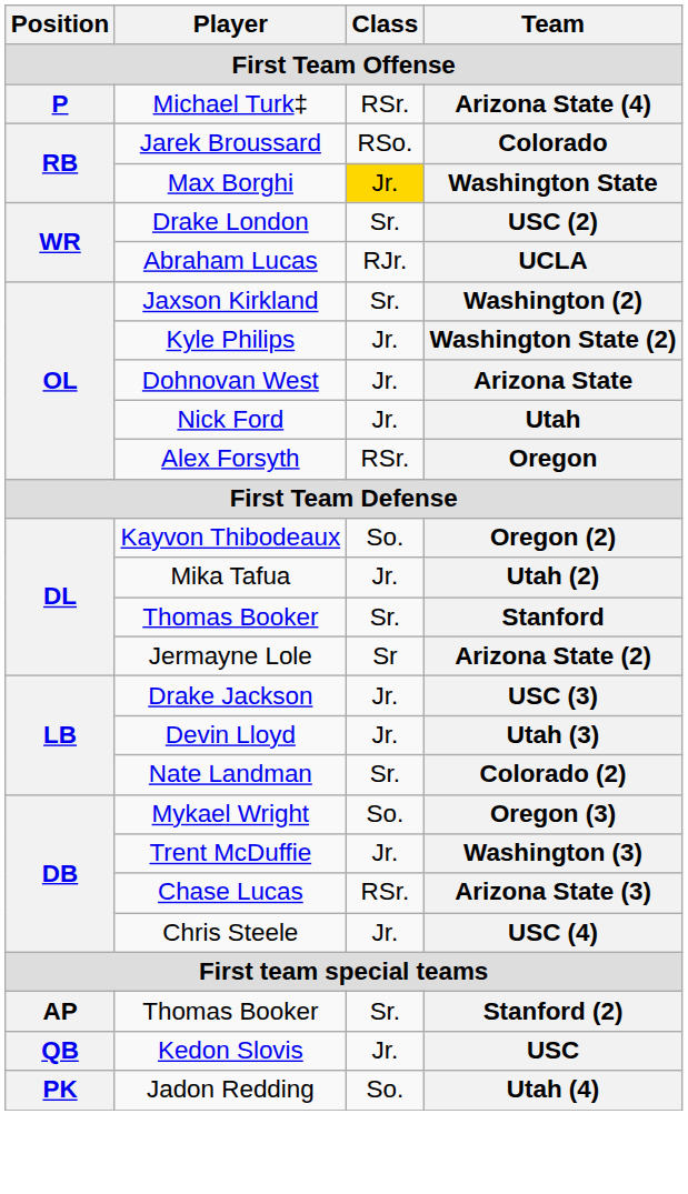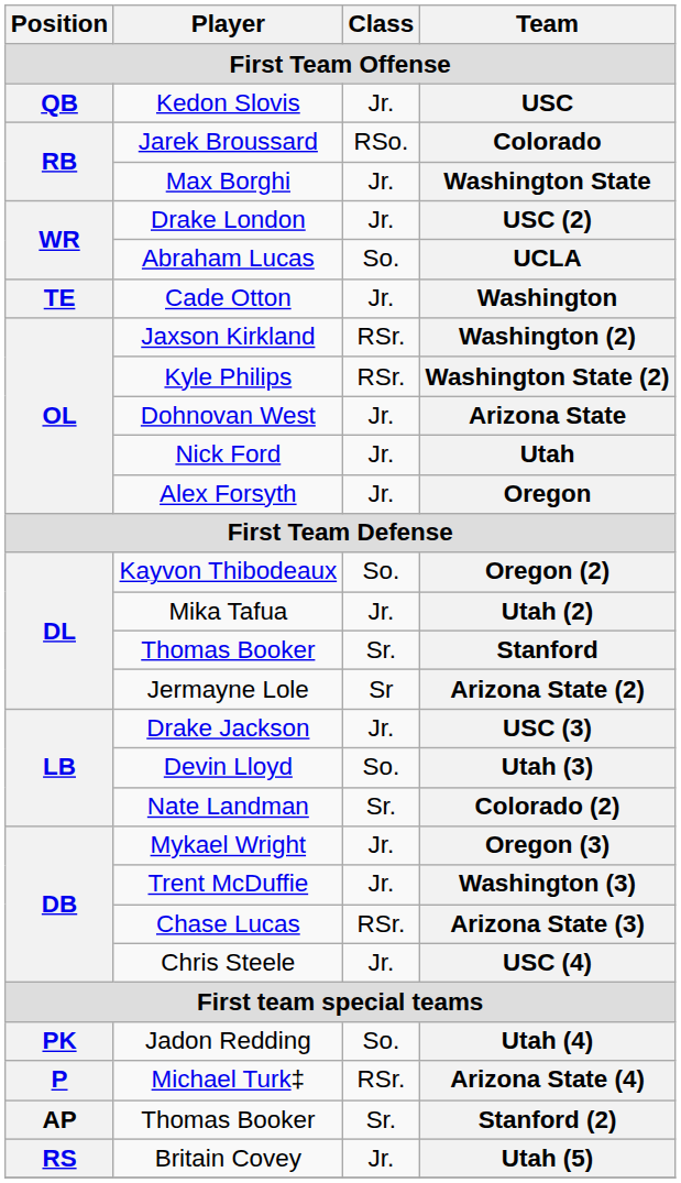 <table class="wikitable">
 <tr>
 <th>Position</th>
 <th>Player</th>
 <th>Class</th>
 <th>Team</th>
 </tr>
 <tr>
 <td colspan="4" style="text-align:center; background:#ddd;"><strong>First Team Offense</strong></td>
 </tr>
 <tr style="text-align:center;">
-<th rowspan="1"><a href='#'>P</a></th>
-<td><a href='#'>Michael Turk</a>‡</td>
-<td>RSr.</td>
-<th style=>Arizona State (4)</th>
+<th rowspan="1"><a href='#'>QB</a></th>
+<td><a href='#'>Kedon Slovis</a></td>
+<td>Jr.</td>
+<th style=>USC</th>
 </tr>
 <tr style="text-align:center;">
 <th rowspan="2"><a href='#'>RB</a></th>
 <td><a href='#'>Jarek Broussard</a></td>
 <td>RSo.</td>
 <th style=>Colorado</th>
 </tr>
 <tr style="text-align:center;">
 <td><a href='#'>Max Borghi</a></td>
-<td style="background: gold;">Jr.</td>
+<td>Jr.</td>
 <th style=>Washington State</th>
 </tr>
 <tr style="text-align:center;">
 <th rowspan="2"><a href='#'>WR</a></th>
 <td><a href='#'>Drake London</a></td>
-<td>Sr.</td>
+<td>Jr.</td>
 <th style=>USC (2)</th>
 </tr>
 <tr style="text-align:center;">
 <td><a href='#'>Abraham Lucas</a></td>
-<td>RJr.</td>
+<td>So.</td>
 <th style=>UCLA</th>
+</tr>
+<tr style="text-align:center;">
+<th rowspan="1"><a href='#'>TE</a></th>
+<td><a href='#'>Cade Otton</a></td>
+<td>Jr.</td>
+<th style=>Washington</th>
 </tr>
 <tr style="text-align:center;">
 <th rowspan="5"><a href='#'>OL</a></th>
 <td><a href='#'>Jaxson Kirkland</a></td>
-<td>Sr.</td>
+<td>RSr.</td>
 <th style=>Washington (2)</th>
 </tr>
 <tr style="text-align:center;">
 <td><a href='#'>Kyle Philips</a></td>
-<td>Jr.</td>
+<td>RSr.</td>
 <th style=>Washington State (2)</th>
 </tr>
 <tr style="text-align:center;">
 <td><a href='#'>Dohnovan West</a></td>
 <td>Jr.</td>
 <th style=>Arizona State</th>
 </tr>
 <tr style="text-align:center;">
 <td><a href='#'>Nick Ford</a></td>
 <td>Jr.</td>
 <th style=>Utah</th>
 </tr>
 <tr style="text-align:center;">
 <td><a href='#'>Alex Forsyth</a></td>
-<td>RSr.</td>
+<td>Jr.</td>
 <th style=>Oregon</th>
 </tr>
 <tr style="text-align:center;">
 <td colspan="4" style="text-align:center; background:#ddd;"><strong>First Team Defense</strong></td>
 </tr>
 <tr style="text-align:center;">
 <th rowspan="4"><a href='#'>DL</a></th>
 <td><a href='#'>Kayvon Thibodeaux</a></td>
 <td>So.</td>
 <th style=>Oregon (2)</th>
 </tr>
 <tr style="text-align:center;">
 <td>Mika Tafua</td>
 <td>Jr.</td>
 <th style=>Utah (2)</th>
 </tr>
 <tr style="text-align:center;">
 <td><a href='#'>Thomas Booker</a></td>
 <td>Sr.</td>
 <th style=>Stanford</th>
 </tr>
 <tr style="text-align:center;">
 <td>Jermayne Lole</td>
 <td>Sr</td>
 <th style=>Arizona State (2)</th>
 </tr>
 <tr style="text-align:center;">
 <th rowspan="3"><a href='#'>LB</a></th>
 <td><a href='#'>Drake Jackson</a></td>
 <td>Jr.</td>
 <th style=>USC (3)</th>
 </tr>
 <tr style="text-align:center;">
 <td><a href='#'>Devin Lloyd</a></td>
-<td>Jr.</td>
+<td>So.</td>
 <th style=>Utah (3)</th>
 </tr>
 <tr style="text-align:center;">
 <td><a href='#'>Nate Landman</a></td>
 <td>Sr.</td>
 <th style=>Colorado (2)</th>
 </tr>
 <tr style="text-align:center;">
 <th rowspan="4"><a href='#'>DB</a></th>
 <td><a href='#'>Mykael Wright</a></td>
-<td>So.</td>
+<td>Jr.</td>
 <th style=>Oregon (3)</th>
 </tr>
 <tr style="text-align:center;">
 <td><a href='#'>Trent McDuffie</a></td>
 <td>Jr.</td>
 <th style=>Washington (3)</th>
 </tr>
 <tr style="text-align:center;">
 <td><a href='#'>Chase Lucas</a></td>
 <td>RSr.</td>
 <th style=>Arizona State (3)</th>
 </tr>
 <tr style="text-align:center;">
 <td>Chris Steele</td>
 <td>Jr.</td>
 <th style=>USC (4)</th>
 </tr>
 <tr>
 <td colspan="4" style="text-align:center; background:#ddd;"><strong>First team special teams</strong></td>
 </tr>
 <tr style="text-align:center;">
+<th rowspan="1"><a href='#'>PK</a></th>
+<td>Jadon Redding</td>
+<td>So.</td>
+<th style=>Utah (4)</th>
+</tr>
+<tr style="text-align:center;">
+<th rowspan="1"><a href='#'>P</a></th>
+<td><a href='#'>Michael Turk</a>‡</td>
+<td>RSr.</td>
+<th style=>Arizona State (4)</th>
+</tr>
+<tr style="text-align:center;">
 <th rowspan="1">AP</th>
 <td>Thomas Booker</td>
 <td>Sr.</td>
 <th style=>Stanford (2)</th>
 </tr>
 <tr style="text-align:center;">
-<th rowspan="1"><a href='#'>QB</a></th>
-<td><a href='#'>Kedon Slovis</a></td>
+<th rowspan="1"><a href='#'>RS</a></th>
+<td>Britain Covey</td>
 <td>Jr.</td>
-<th style=>USC</th>
-</tr>
-<tr style="text-align:center;">
-<th rowspan="1"><a href='#'>PK</a></th>
-<td>Jadon Redding</td>
-<td>So.</td>
-<th style=>Utah (4)</th>
+<th style=>Utah (5)</th>
 </tr>
 <tr>
 </tr>
 </table>
